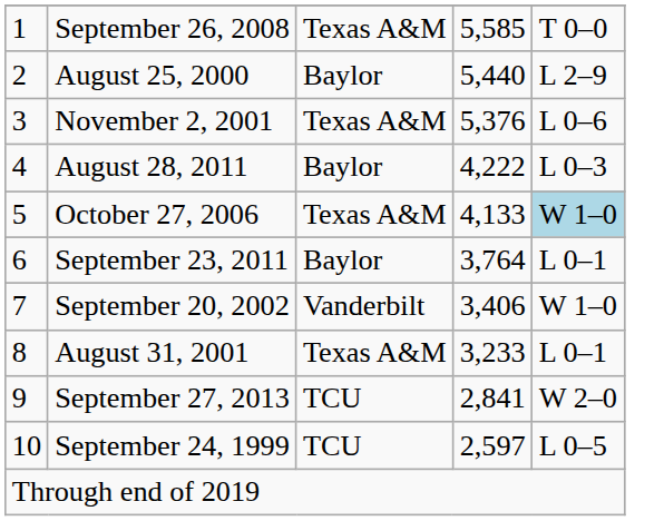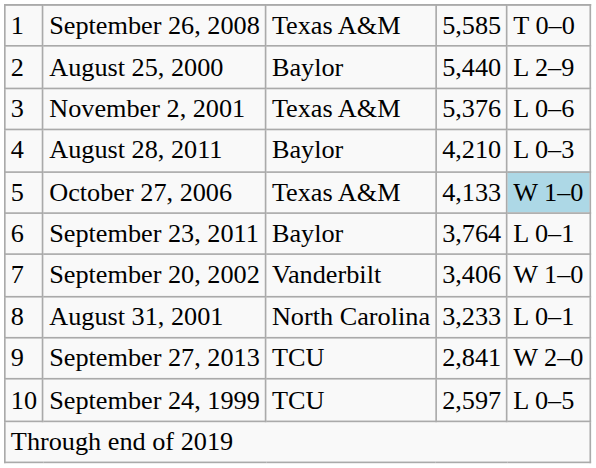 <table class="wikitable">
 <tr>
 </tr>
 <tr>
 <td>1</td>
 <td>September 26, 2008</td>
 <td>Texas A&M</td>
 <td>5,585</td>
 <td>T 0–0</td>
 </tr>
 <tr>
 <td>2</td>
 <td>August 25, 2000</td>
 <td>Baylor</td>
 <td>5,440</td>
 <td>L 2–9</td>
 </tr>
 <tr>
 <td>3</td>
 <td>November 2, 2001</td>
 <td>Texas A&M</td>
 <td>5,376</td>
 <td>L 0–6</td>
 </tr>
 <tr>
 <td>4</td>
 <td>August 28, 2011</td>
 <td>Baylor</td>
-<td>4,222</td>
+<td>4,210</td>
 <td>L 0–3</td>
 </tr>
 <tr>
 <td>5</td>
 <td>October 27, 2006</td>
 <td>Texas A&M</td>
 <td>4,133</td>
 <td style="background: lightblue;">W 1–0</td>
 </tr>
 <tr>
 <td>6</td>
 <td>September 23, 2011</td>
 <td>Baylor</td>
 <td>3,764</td>
 <td>L 0–1</td>
 </tr>
 <tr>
 <td>7</td>
 <td>September 20, 2002</td>
 <td>Vanderbilt</td>
 <td>3,406</td>
 <td>W 1–0</td>
 </tr>
 <tr>
 <td>8</td>
 <td>August 31, 2001</td>
-<td>Texas A&M</td>
+<td>North Carolina</td>
 <td>3,233</td>
 <td>L 0–1</td>
 </tr>
 <tr>
 <td>9</td>
 <td>September 27, 2013</td>
 <td>TCU</td>
 <td>2,841</td>
 <td>W 2–0</td>
 </tr>
 <tr>
 <td>10</td>
 <td>September 24, 1999</td>
 <td>TCU</td>
 <td>2,597</td>
 <td>L 0–5</td>
 </tr>
 <tr>
 <td colspan ="5">Through end of 2019</td>
 </tr>
 </table>
